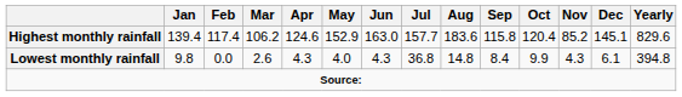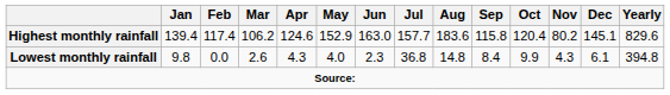 <table class="wikitable" style="margin: 0 auto 0 auto; text-align:center">
 <tr>
 <th></th>
 <th>Jan</th>
 <th>Feb</th>
 <th>Mar</th>
 <th>Apr</th>
 <th>May</th>
 <th>Jun</th>
 <th>Jul</th>
 <th>Aug</th>
 <th>Sep</th>
 <th>Oct</th>
 <th>Nov</th>
 <th>Dec</th>
 <th>Yearly</th>
 </tr>
 <tr>
 <th>Highest monthly rainfall</th>
 <td>139.4</td>
 <td>117.4</td>
 <td>106.2</td>
 <td>124.6</td>
 <td>152.9</td>
 <td>163.0</td>
 <td>157.7</td>
 <td>183.6</td>
 <td>115.8</td>
 <td>120.4</td>
-<td>85.2</td>
+<td>80.2</td>
 <td>145.1</td>
 <td>829.6</td>
 </tr>
 <tr>
 <th>Lowest monthly rainfall</th>
 <td>9.8</td>
 <td>0.0</td>
 <td>2.6</td>
 <td>4.3</td>
 <td>4.0</td>
-<td>4.3</td>
+<td>2.3</td>
 <td>36.8</td>
 <td>14.8</td>
 <td>8.4</td>
 <td>9.9</td>
 <td>4.3</td>
 <td>6.1</td>
 <td>394.8</td>
 </tr>
 <tr>
 <td colspan="15" style="text-align: center;"><small><strong>Source:</strong> </small></td>
 </tr>
 </table>
